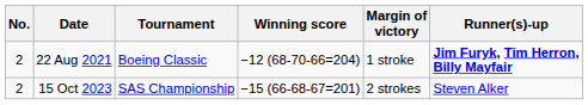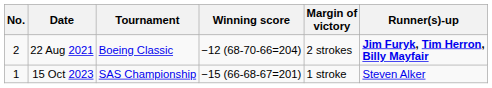 <table class="wikitable" style="font-size:95%;">
 <tr>
 <th>No.</th>
 <th>Date</th>
 <th>Tournament</th>
 <th>Winning score</th>
 <th>Margin of<br>victory</th>
 <th>Runner(s)-up</th>
 </tr>
 <tr>
 <td align=center>2</td>
 <td align=right>22 Aug <a href='#'>2021</a></td>
 <td><a href='#'>Boeing Classic</a></td>
 <td>−12 (68-70-66=204)</td>
-<td>1 stroke</td>
+<td>2 strokes</td>
 <td><strong> <a href='#'>Jim Furyk</a>,  <a href='#'>Tim Herron</a>,<br> <a href='#'>Billy Mayfair</a></strong></td>
 </tr>
 <tr>
-<td align=center>2</td>
+<td align=center>1</td>
 <td align=right>15 Oct <a href='#'>2023</a></td>
 <td><a href='#'>SAS Championship</a></td>
 <td>−15 (66-68-67=201)</td>
-<td>2 strokes</td>
+<td>1 stroke</td>
 <td> <a href='#'>Steven Alker</a></td>
 </tr>
 </table>
